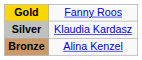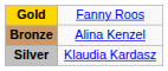 <table class="wikitable" style="text-align:center; " width="200px">
 <tr>
 <td bgcolor="gold"><strong>Gold</strong></td>
 <td><a href='#'>Fanny Roos</a><br>  <small><em></em></small></td>
 </tr>
 <tr>
+<td bgcolor="CC9966"><strong>Bronze</strong></td>
+<td><a href='#'>Alina Kenzel</a><br>  <small><em></em></small></td>
+</tr>
+<tr>
 <td bgcolor="silver"><strong>Silver</strong></td>
 <td><a href='#'>Klaudia Kardasz</a><br>  <small><em></em></small></td>
 </tr>
-<tr>
-<td bgcolor="CC9966"><strong>Bronze</strong></td>
-<td><a href='#'>Alina Kenzel</a><br>  <small><em></em></small></td>
-</tr>
 </table>
